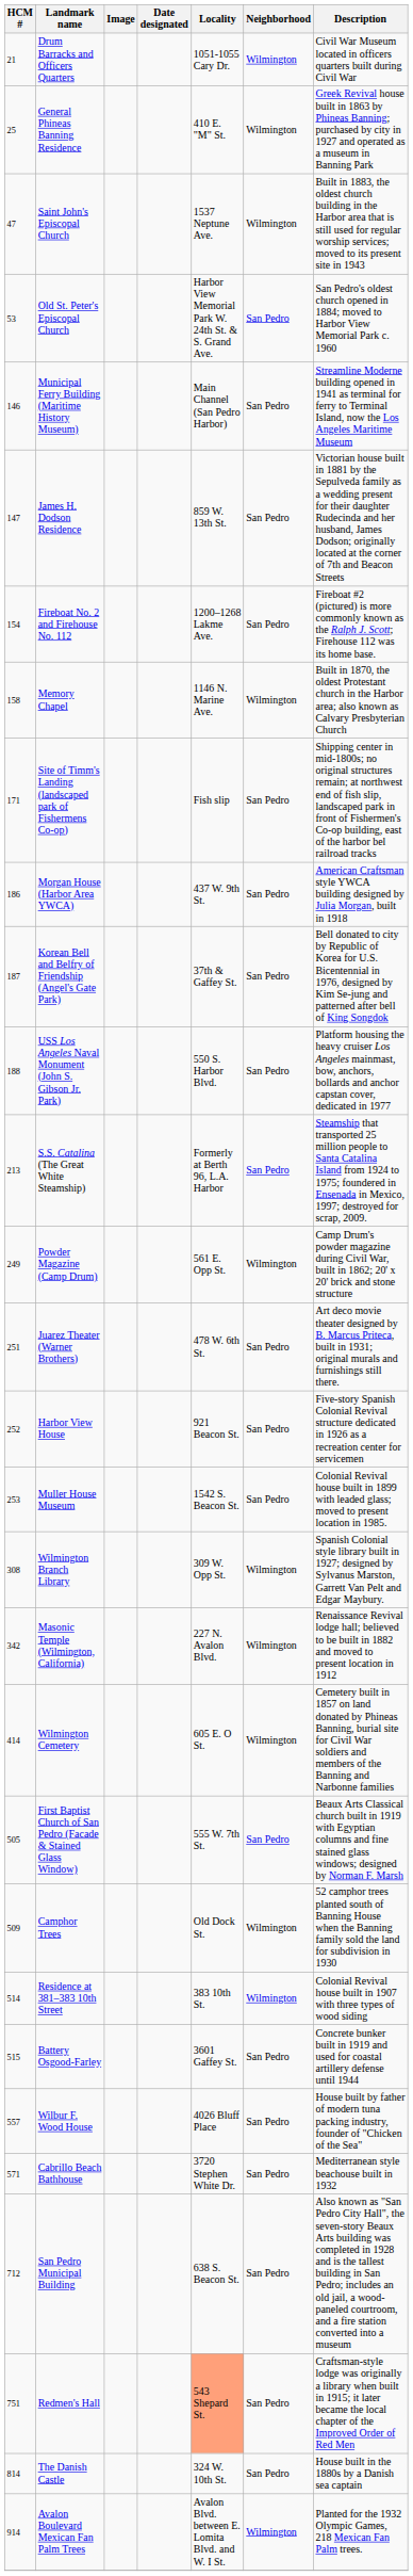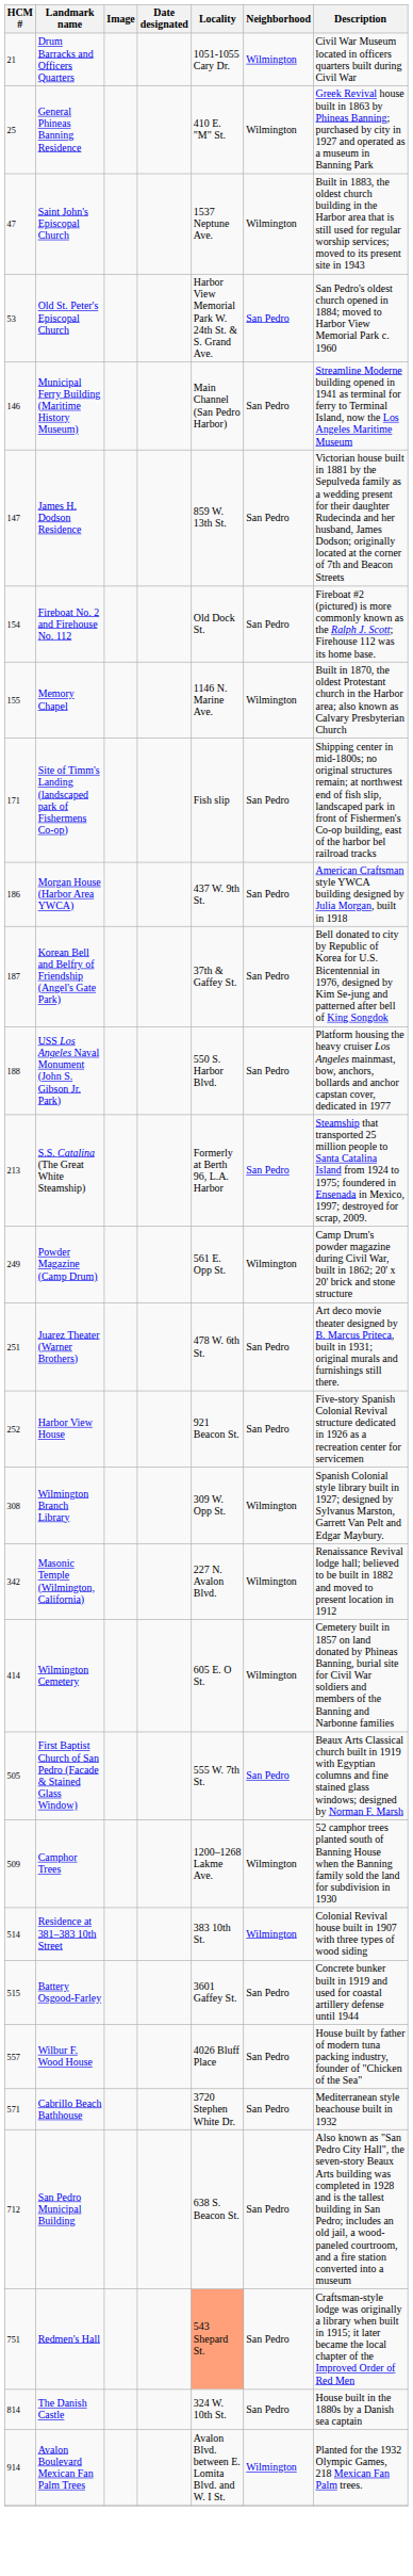 <table class="wikitable sortable" style="width:98%">
 <tr>
 <th><strong>HCM #</strong></th>
 <th><strong>Landmark name</strong></th>
 <th class="unsortable" ><strong>Image</strong></th>
 <th><strong>Date designated</strong></th>
 <th><strong>Locality</strong></th>
 <th><strong>Neighborhood</strong></th>
 <th><strong>Description</strong></th>
 </tr>
 <tr>
 <td><small>21</small></td>
 <td><a href='#'>Drum Barracks and Officers Quarters</a></td>
 <td></td>
 <td></td>
 <td>1051-1055 Cary Dr.<br><small></small></td>
 <td><a href='#'>Wilmington</a></td>
 <td>Civil War Museum located in officers quarters built during Civil War</td>
 </tr>
 <tr>
 <td><small>25</small></td>
 <td><a href='#'>General Phineas Banning Residence</a></td>
 <td></td>
 <td></td>
 <td>410 E. "M" St.<br><small></small></td>
 <td>Wilmington</td>
 <td><a href='#'>Greek Revival</a> house built in 1863 by <a href='#'>Phineas Banning</a>; purchased by city in 1927 and operated as a museum in Banning Park</td>
 </tr>
 <tr>
 <td><small>47</small></td>
 <td><a href='#'>Saint John's Episcopal Church</a></td>
 <td></td>
 <td></td>
 <td>1537 Neptune Ave.<br><small></small></td>
 <td>Wilmington</td>
 <td>Built in 1883, the oldest church building in the Harbor area that is still used for regular worship services; moved to its present site in 1943</td>
 </tr>
 <tr>
 <td><small>53</small></td>
 <td><a href='#'>Old St. Peter's Episcopal Church</a></td>
 <td></td>
 <td></td>
 <td>Harbor View Memorial Park W. 24th St. & S. Grand Ave.<br><small></small></td>
 <td><a href='#'>San Pedro</a></td>
 <td>San Pedro's oldest church opened in 1884; moved to Harbor View Memorial Park c. 1960</td>
 </tr>
 <tr>
 <td><small>146</small></td>
 <td><a href='#'>Municipal Ferry Building (Maritime History Museum)</a></td>
 <td></td>
 <td></td>
 <td>Main Channel (San Pedro Harbor)<br><small></small></td>
 <td>San Pedro</td>
 <td><a href='#'>Streamline Moderne</a> building opened in 1941 as terminal for ferry to Terminal Island, now the <a href='#'>Los Angeles Maritime Museum</a></td>
 </tr>
 <tr>
 <td><small>147</small></td>
 <td><a href='#'>James H. Dodson Residence</a></td>
 <td></td>
 <td></td>
 <td>859 W. 13th St.<br><small></small></td>
 <td>San Pedro</td>
 <td>Victorian house built in 1881 by the Sepulveda family as a wedding present for their daughter Rudecinda and her husband, James Dodson; originally located at the corner of 7th and Beacon Streets</td>
 </tr>
 <tr>
 <td><small>154</small></td>
 <td><a href='#'>Fireboat No. 2 and Firehouse No. 112</a></td>
 <td></td>
 <td></td>
-<td>1200–1268 Lakme Ave.<br><small></small></td>
+<td>Old Dock St.<br><small></small></td>
 <td>San Pedro</td>
 <td>Fireboat #2 (pictured) is more commonly known as the <em><a href='#'>Ralph J. Scott</a></em>; Firehouse 112 was its home base.</td>
 </tr>
 <tr>
-<td><small>158</small></td>
+<td><small>155</small></td>
 <td><a href='#'>Memory Chapel</a></td>
 <td></td>
 <td></td>
 <td>1146 N. Marine Ave.<br><small></small></td>
 <td>Wilmington</td>
 <td>Built in 1870, the oldest Protestant church in the Harbor area; also known as Calvary Presbyterian Church</td>
 </tr>
 <tr>
 <td><small>171</small></td>
 <td><a href='#'>Site of Timm's Landing (landscaped park of Fishermens Co-op)</a></td>
 <td></td>
 <td></td>
 <td>Fish slip</td>
 <td>San Pedro</td>
 <td>Shipping center in mid-1800s; no original structures remain; at northwest end of fish slip, landscaped park in front of Fishermen's Co-op building, east of the harbor bel railroad tracks</td>
 </tr>
 <tr>
 <td><small>186</small></td>
 <td><a href='#'>Morgan House (Harbor Area YWCA)</a></td>
 <td></td>
 <td></td>
 <td>437 W. 9th St.</td>
 <td>San Pedro</td>
 <td><a href='#'>American Craftsman</a> style YWCA building designed by <a href='#'>Julia Morgan</a>, built in 1918</td>
 </tr>
 <tr>
 <td><small>187</small></td>
 <td><a href='#'>Korean Bell and Belfry of Friendship (Angel's Gate Park)</a></td>
 <td></td>
 <td></td>
 <td>37th & Gaffey St.<br><small></small></td>
 <td>San Pedro</td>
 <td>Bell donated to city by Republic of Korea for U.S. Bicentennial in 1976, designed by Kim Se-jung and patterned after bell of <a href='#'>King Songdok</a></td>
 </tr>
 <tr>
 <td><small>188</small></td>
 <td><a href='#'>USS <em>Los Angeles</em> Naval Monument (John S. Gibson Jr. Park)</a></td>
 <td></td>
 <td></td>
 <td>550 S. Harbor Blvd.<br><small></small></td>
 <td>San Pedro</td>
 <td>Platform housing the heavy cruiser <em>Los Angeles</em> mainmast, bow, anchors, bollards and anchor capstan cover, dedicated in 1977</td>
 </tr>
 <tr>
 <td><small>213</small></td>
 <td><a href='#'>S.S. <em>Catalina</em></a> (The Great White Steamship)</td>
 <td></td>
 <td></td>
 <td>Formerly at Berth 96, L.A. Harbor<br><small></small></td>
 <td><a href='#'>San Pedro</a></td>
 <td><a href='#'>Steamship</a> that transported 25 million people to <a href='#'>Santa Catalina Island</a> from 1924 to 1975; foundered in <a href='#'>Ensenada</a> in Mexico, 1997; destroyed for scrap, 2009.</td>
 </tr>
 <tr>
 <td><small>249</small></td>
 <td><a href='#'>Powder Magazine (Camp Drum)</a></td>
 <td></td>
 <td></td>
 <td>561 E. Opp St.<br><small></small></td>
 <td>Wilmington</td>
 <td>Camp Drum's powder magazine during Civil War, built in 1862; 20' x 20' brick and stone structure</td>
 </tr>
 <tr>
 <td><small>251</small></td>
 <td><a href='#'>Juarez Theater (Warner Brothers)</a></td>
 <td></td>
 <td></td>
 <td>478 W. 6th St.<br><small></small></td>
 <td>San Pedro</td>
 <td>Art deco movie theater designed by <a href='#'>B. Marcus Priteca</a>, built in 1931; original murals and furnishings still there.</td>
 </tr>
 <tr>
 <td><small>252</small></td>
 <td><a href='#'>Harbor View House</a></td>
 <td></td>
 <td></td>
 <td>921 Beacon St.<br><small></small></td>
 <td>San Pedro</td>
 <td>Five-story Spanish Colonial Revival structure dedicated in 1926 as a recreation center for servicemen</td>
 </tr>
 <tr>
-<td><small>253</small></td>
-<td><a href='#'>Muller House Museum</a></td>
-<td></td>
-<td></td>
-<td>1542 S. Beacon St.<br><small></small></td>
-<td>San Pedro</td>
-<td>Colonial Revival house built in 1899 with leaded glass; moved to present location in 1985.</td>
-</tr>
-<tr>
 <td><small>308</small></td>
 <td><a href='#'>Wilmington Branch Library</a></td>
 <td></td>
 <td></td>
 <td>309 W. Opp St.<br><small></small></td>
 <td>Wilmington</td>
 <td>Spanish Colonial style library built in 1927; designed by Sylvanus Marston, Garrett Van Pelt and Edgar Maybury.</td>
 </tr>
 <tr>
 <td><small>342</small></td>
 <td><a href='#'>Masonic Temple (Wilmington, California)</a></td>
 <td></td>
 <td></td>
 <td>227 N. Avalon Blvd.<br><small></small></td>
 <td>Wilmington</td>
 <td>Renaissance Revival lodge hall; believed to be built in 1882 and moved to present location in 1912</td>
 </tr>
 <tr>
 <td><small>414</small></td>
 <td><a href='#'>Wilmington Cemetery</a></td>
 <td></td>
 <td></td>
 <td>605 E. O St.<br><small></small></td>
 <td>Wilmington</td>
 <td>Cemetery built in 1857 on land donated by Phineas Banning, burial site for Civil War soldiers and members of the Banning and Narbonne families</td>
 </tr>
 <tr>
 <td><small>505</small></td>
 <td><a href='#'>First Baptist Church of San Pedro (Facade & Stained Glass Window)</a></td>
 <td></td>
 <td></td>
 <td>555 W. 7th St.<br><small></small></td>
 <td><a href='#'>San Pedro</a></td>
 <td>Beaux Arts Classical church built in 1919 with Egyptian columns and fine stained glass windows; designed by <a href='#'>Norman F. Marsh</a></td>
 </tr>
 <tr>
 <td><small>509</small></td>
 <td><a href='#'>Camphor Trees</a></td>
 <td></td>
 <td></td>
-<td>Old Dock St.<br><small></small></td>
+<td>1200–1268 Lakme Ave.<br><small></small></td>
 <td>Wilmington</td>
 <td>52 camphor trees planted south of Banning House when the Banning family sold the land for subdivision in 1930</td>
 </tr>
 <tr>
 <td><small>514</small></td>
 <td><a href='#'>Residence at 381&ndash;383 10th Street</a></td>
 <td></td>
 <td></td>
 <td>383 10th St.<br><small></small></td>
 <td><a href='#'>Wilmington</a></td>
 <td>Colonial Revival house built in 1907 with three types of wood siding</td>
 </tr>
 <tr>
 <td><small>515</small></td>
 <td><a href='#'>Battery Osgood-Farley</a></td>
 <td></td>
 <td></td>
 <td>3601 Gaffey St.<br><small></small></td>
 <td>San Pedro</td>
 <td>Concrete bunker built in 1919 and used for coastal artillery defense until 1944</td>
 </tr>
 <tr>
 <td><small>557</small></td>
 <td><a href='#'>Wilbur F. Wood House</a></td>
 <td></td>
 <td></td>
 <td>4026 Bluff Place<br><small></small></td>
 <td>San Pedro</td>
 <td>House built by father of modern tuna packing industry, founder of "Chicken of the Sea"</td>
 </tr>
 <tr>
 <td><small>571</small></td>
 <td><a href='#'>Cabrillo Beach Bathhouse</a></td>
 <td></td>
 <td></td>
 <td>3720 Stephen White Dr.<br><small></small></td>
 <td>San Pedro</td>
 <td>Mediterranean style beachouse built in 1932</td>
 </tr>
 <tr>
 <td><small>712</small></td>
 <td><a href='#'>San Pedro Municipal Building</a></td>
 <td></td>
 <td></td>
 <td>638 S. Beacon St.<br><small></small></td>
 <td>San Pedro</td>
 <td>Also known as "San Pedro City Hall", the seven-story Beaux Arts building was completed in 1928 and is the tallest building in San Pedro; includes an old jail, a wood-paneled courtroom, and a fire station converted into a museum</td>
 </tr>
 <tr>
 <td><small>751</small></td>
 <td><a href='#'>Redmen's Hall</a></td>
 <td></td>
 <td></td>
 <td style="background: lightsalmon;">543 Shepard St.<br><small></small></td>
 <td>San Pedro</td>
 <td>Craftsman-style lodge was originally a library when built in 1915; it later became the local chapter of the <a href='#'>Improved Order of Red Men</a></td>
 </tr>
 <tr>
 <td><small>814</small></td>
 <td><a href='#'>The Danish Castle</a></td>
 <td></td>
 <td></td>
 <td>324 W. 10th St.<br><small></small></td>
 <td>San Pedro</td>
 <td>House built in the 1880s by a Danish sea captain</td>
 </tr>
 <tr>
 <td><small>914</small></td>
 <td><a href='#'>Avalon Boulevard Mexican Fan Palm Trees</a></td>
 <td></td>
 <td></td>
 <td>Avalon Blvd. between E. Lomita Blvd. and W. I St.<br><small></small></td>
 <td><a href='#'>Wilmington</a></td>
 <td>Planted for the 1932 Olympic Games, 218 <a href='#'>Mexican Fan Palm</a> trees.</td>
 </tr>
 <tr>
 </tr>
 </table>
